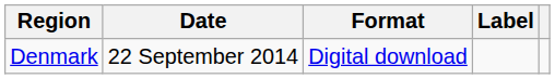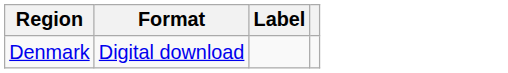 <table class=wikitable>
 <tr>
 <th>Region</th>
-<th>Date</th>
 <th>Format</th>
 <th>Label</th>
 <th></th>
 </tr>
 <tr>
 <td><a href='#'>Denmark</a></td>
-<td>22 September 2014</td>
 <td><a href='#'>Digital download</a></td>
 <td></td>
 <td></td>
 </tr>
 </table>
